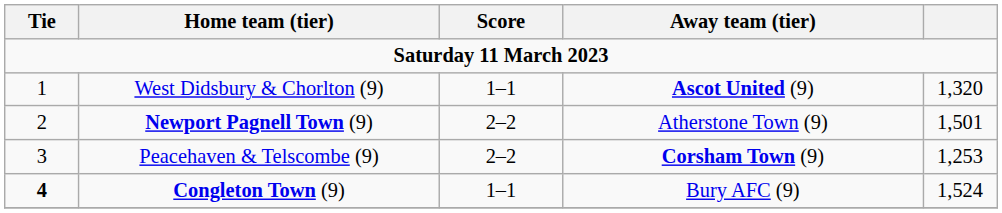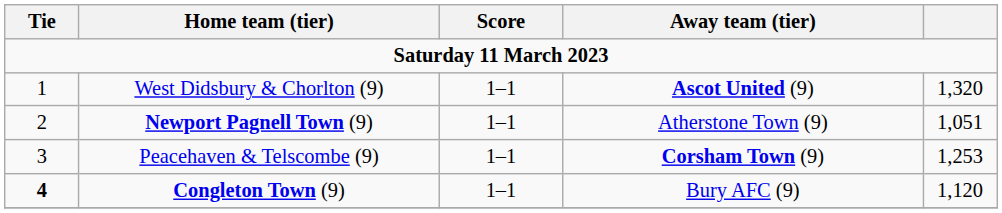 <table class="wikitable" style="width:700px;text-align:center;font-size:90%">
 <tr>
 <th scope="col" style="width: 7.50%">Tie</th>
 <th scope="col" style="width:36.25%">Home team (tier)</th>
 <th scope="col" style="width:12.50%">Score</th>
 <th scope="col" style="width:36.25%">Away team (tier)</th>
 <th scope="col" style="width: 7.50%"></th>
 </tr>
 <tr>
 <td colspan="5"><strong>Saturday 11 March 2023</strong></td>
 </tr>
 <tr>
 <td>1</td>
 <td><a href='#'>West Didsbury & Chorlton</a> (9)</td>
 <td>1–1 </td>
 <td><strong><a href='#'>Ascot United</a></strong> (9)</td>
 <td>1,320</td>
 </tr>
 <tr>
 <td>2</td>
 <td><strong><a href='#'>Newport Pagnell Town</a></strong> (9)</td>
-<td>2–2 </td>
+<td>1–1 </td>
 <td><a href='#'>Atherstone Town</a> (9)</td>
-<td>1,501</td>
+<td>1,051</td>
 </tr>
 <tr>
 <td>3</td>
 <td><a href='#'>Peacehaven & Telscombe</a> (9)</td>
-<td>2–2 </td>
+<td>1–1 </td>
 <td><strong><a href='#'>Corsham Town</a></strong> (9)</td>
 <td>1,253</td>
 </tr>
 <tr>
 <td><strong>4</strong></td>
 <td><strong><a href='#'>Congleton Town</a></strong> (9)</td>
 <td>1–1 </td>
 <td><a href='#'>Bury AFC</a> (9)</td>
-<td>1,524</td>
+<td>1,120</td>
 </tr>
 <tr>
 </tr>
 </table>
